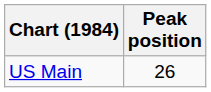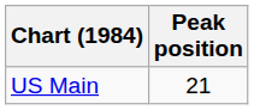 <table class="wikitable sortable">
 <tr>
 <th align="center">Chart (1984)</th>
 <th align="left">Peak <br> position</th>
 </tr>
 <tr>
 <td align="left"><a href='#'>US Main</a></td>
-<td align="center">26</td>
+<td align="center">21</td>
 </tr>
 </table>
